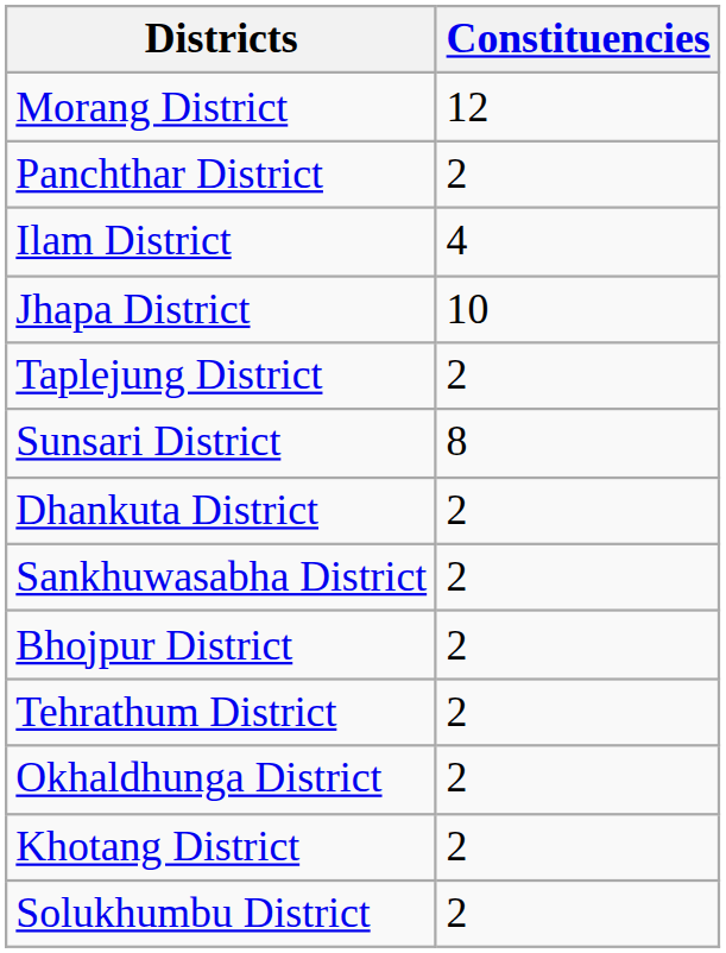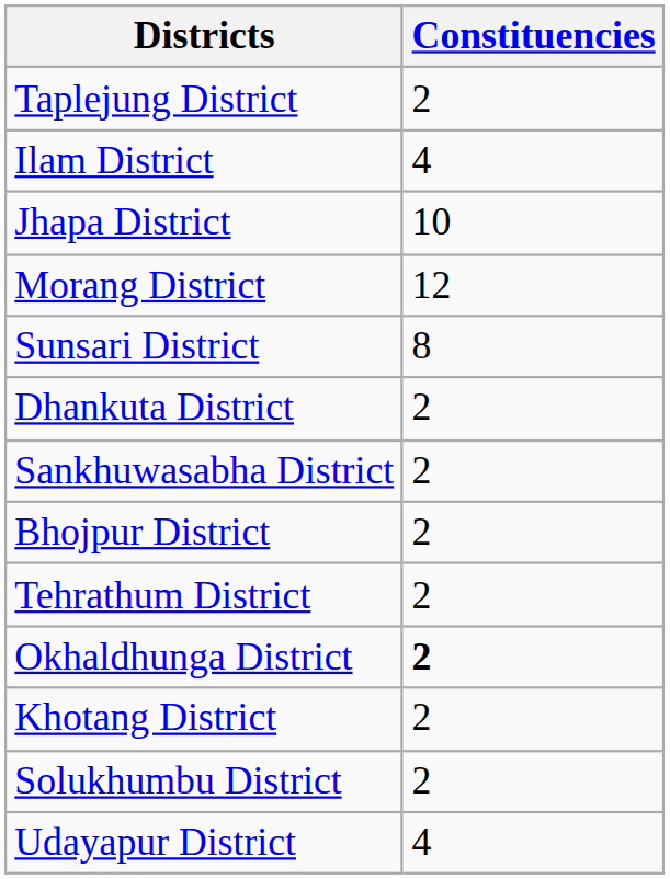 <table class="wikitable">
 <tr>
 <th>Districts</th>
 <th><a href='#'>Constituencies</a></th>
 </tr>
 <tr>
-<td><a href='#'>Morang District</a></td>
-<td>12</td>
-</tr>
-<tr>
-<td><a href='#'>Panchthar District</a></td>
+<td><a href='#'>Taplejung District</a></td>
 <td>2</td>
 </tr>
 <tr>
 <td><a href='#'>Ilam District</a></td>
 <td>4</td>
 </tr>
 <tr>
 <td><a href='#'>Jhapa District</a></td>
 <td>10</td>
 </tr>
 <tr>
-<td><a href='#'>Taplejung District</a></td>
-<td>2</td>
+<td><a href='#'>Morang District</a></td>
+<td>12</td>
 </tr>
 <tr>
 <td><a href='#'>Sunsari District</a></td>
 <td>8</td>
 </tr>
 <tr>
 <td><a href='#'>Dhankuta District</a></td>
 <td>2</td>
 </tr>
 <tr>
 <td><a href='#'>Sankhuwasabha District</a></td>
 <td>2</td>
 </tr>
 <tr>
 <td><a href='#'>Bhojpur District</a></td>
 <td>2</td>
 </tr>
 <tr>
 <td><a href='#'>Tehrathum District</a></td>
 <td>2</td>
 </tr>
 <tr>
 <td><a href='#'>Okhaldhunga District</a></td>
-<td>2</td>
+<td><strong>2</strong></td>
 </tr>
 <tr>
 <td><a href='#'>Khotang District</a></td>
 <td>2</td>
 </tr>
 <tr>
 <td><a href='#'>Solukhumbu District</a></td>
 <td>2</td>
 </tr>
+<tr>
+<td><a href='#'>Udayapur District</a></td>
+<td>4</td>
+</tr>
 </table>
